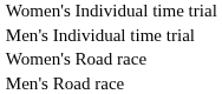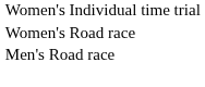 <table>
 <tr>
 <td>Women's Individual time trial<br></td>
-<td></td>
-<td></td>
-<td></td>
-</tr>
-<tr>
-<td>Men's Individual time trial<br></td>
 <td></td>
 <td></td>
 <td></td>
 </tr>
 <tr>
 <td>Women's Road race<br></td>
 <td></td>
 <td></td>
 <td></td>
 </tr>
 <tr>
 <td>Men's Road race<br></td>
 <td></td>
 <td></td>
 <td></td>
 </tr>
 <tr>
 </tr>
 </table>
